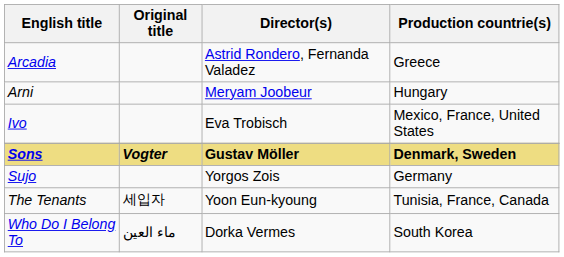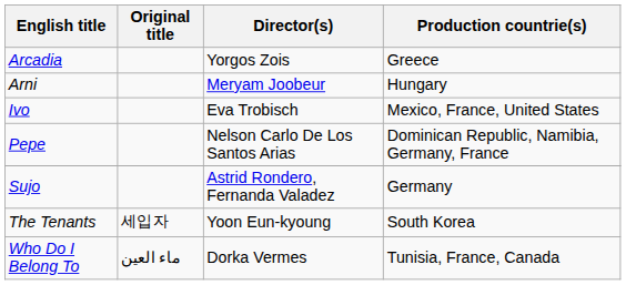 <table class="sortable wikitable" style="width:100%; margin-bottom:4px" cellpadding="5">
 <tr>
 <th scope="col">English title</th>
 <th scope="col">Original title</th>
 <th scope="col">Director(s)</th>
 <th scope="col">Production countrie(s)</th>
 </tr>
 <tr>
 <td><em><a href='#'>Arcadia</a></em></td>
 <td></td>
-<td><a href='#'>Astrid Rondero</a>, Fernanda Valadez</td>
+<td>Yorgos Zois</td>
 <td>Greece</td>
 </tr>
 <tr>
 <td><em>Arni</em></td>
 <td></td>
 <td><a href='#'>Meryam Joobeur</a></td>
 <td>Hungary</td>
 </tr>
 <tr>
 <td><em><a href='#'>Ivo</a></em></td>
 <td></td>
 <td>Eva Trobisch</td>
 <td>Mexico, France, United States</td>
 </tr>
 <tr>
+<td><em><a href='#'>Pepe</a></em></td>
+<td></td>
+<td>Nelson Carlo De Los Santos Arias</td>
+<td>Dominican Republic, Namibia, Germany, France</td>
 </tr>
-<tr style="background:#EEDD82;">
-<td><strong><em><a href='#'>Sons</a></em></strong></td>
-<td><strong><em>Vogter</em></strong></td>
-<td><strong>Gustav Möller</strong></td>
-<td><strong>Denmark, Sweden</strong></td>
+<tr>
 </tr>
 <tr>
 <td><em><a href='#'>Sujo</a></em></td>
 <td></td>
-<td>Yorgos Zois</td>
+<td><a href='#'>Astrid Rondero</a>, Fernanda Valadez</td>
 <td>Germany</td>
 </tr>
 <tr>
 <td><em>The Tenants</em></td>
 <td>세입자</td>
 <td>Yoon Eun-kyoung</td>
-<td>Tunisia, France, Canada</td>
+<td>South Korea</td>
 </tr>
 <tr>
 <td><em><a href='#'>Who Do I Belong To</a></em></td>
 <td>ماء العين</td>
 <td>Dorka Vermes</td>
-<td>South Korea</td>
+<td>Tunisia, France, Canada</td>
 </tr>
 </table>
